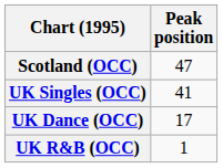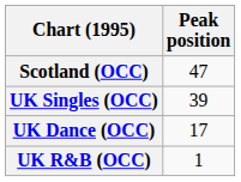 <table class="wikitable sortable plainrowheaders" style="text-align:center">
 <tr>
 <th scope="col">Chart (1995)</th>
 <th scope="col">Peak<br>position</th>
 </tr>
 <tr>
 <th scope="row">Scotland (<a href='#'>OCC</a>)</th>
 <td align="center">47</td>
 </tr>
 <tr>
 <th scope="row"><a href='#'>UK Singles</a> (<a href='#'>OCC</a>)</th>
-<td align="center">41</td>
+<td align="center">39</td>
 </tr>
 <tr>
 <th scope="row"><a href='#'>UK Dance</a> (<a href='#'>OCC</a>)</th>
 <td align="center">17</td>
 </tr>
 <tr>
 <th scope="row"><a href='#'>UK R&B</a> (<a href='#'>OCC</a>)</th>
 <td align="center">1</td>
 </tr>
 </table>
